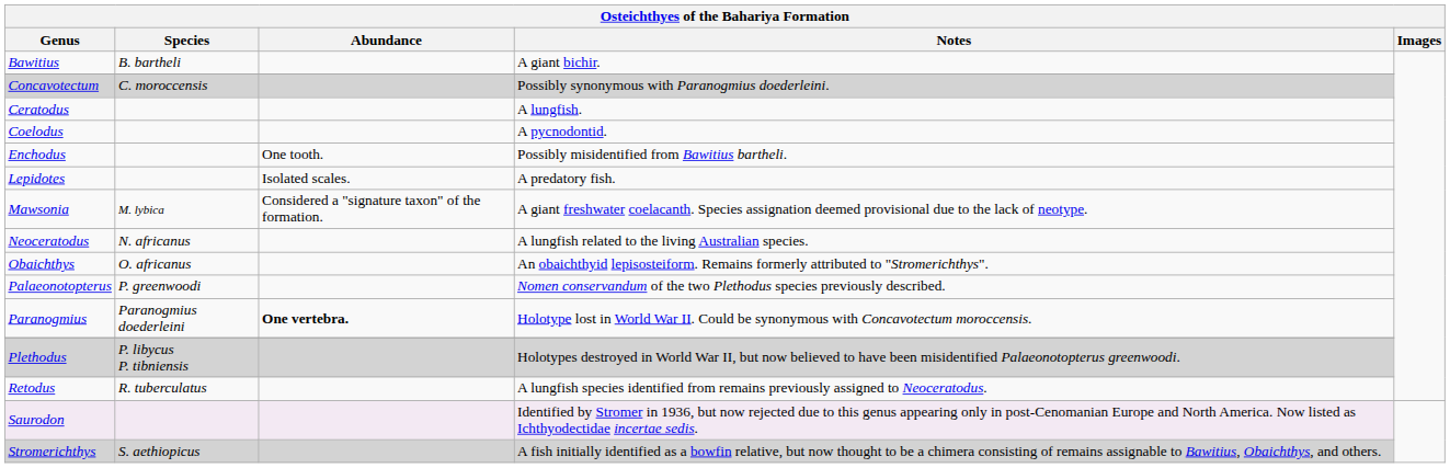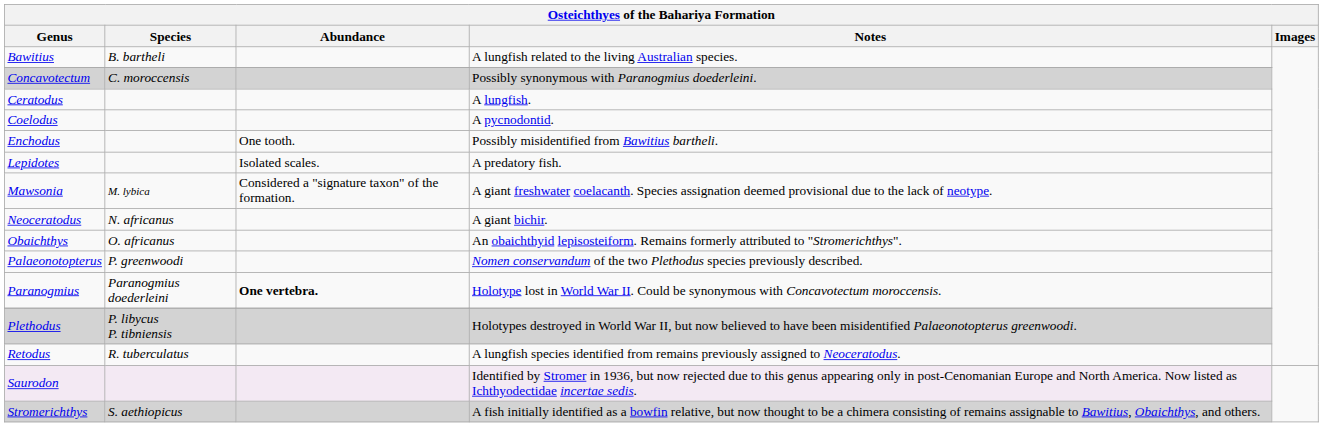 <table class="wikitable" align="center" width="100%">
 <tr>
 <th colspan="5" align="center"><strong><a href='#'>Osteichthyes</a> of the Bahariya Formation</strong></th>
 </tr>
 <tr>
 <th>Genus</th>
 <th>Species</th>
 <th>Abundance</th>
 <th>Notes</th>
 <th>Images</th>
 </tr>
 <tr>
 <td><em><a href='#'>Bawitius</a></em></td>
 <td><em>B. bartheli</em></td>
 <td></td>
-<td>A giant <a href='#'>bichir</a>.</td>
+<td>A lungfish related to the living <a href='#'>Australian</a> species.</td>
 <td rowspan="15"><br><br><br><br><br></td>
 </tr>
 <tr>
 </tr>
 <tr style="background:lightgrey;">
 <td><em><a href='#'>Concavotectum</a></em></td>
 <td><em>C. moroccensis</em></td>
 <td></td>
 <td>Possibly synonymous with <em>Paranogmius doederleini</em>.</td>
 </tr>
 <tr>
 <td><em><a href='#'>Ceratodus</a></em></td>
 <td></td>
 <td></td>
 <td>A <a href='#'>lungfish</a>.</td>
 </tr>
 <tr>
 <td><em><a href='#'>Coelodus</a></em></td>
 <td></td>
 <td></td>
 <td>A <a href='#'>pycnodontid</a>.</td>
 </tr>
 <tr>
 <td><em><a href='#'>Enchodus</a></em></td>
 <td></td>
 <td>One tooth.</td>
 <td>Possibly misidentified from <em><a href='#'>Bawitius</a> bartheli</em>.</td>
 </tr>
 <tr>
 <td><em><a href='#'>Lepidotes</a></em></td>
 <td></td>
 <td>Isolated scales.</td>
 <td>A predatory fish.</td>
 </tr>
 <tr>
 <td><em><a href='#'>Mawsonia</a></em></td>
 <td><small><em>M. lybica</em></small></td>
 <td>Considered a "signature taxon" of the formation.</td>
 <td>A giant <a href='#'>freshwater</a> <a href='#'>coelacanth</a>. Species assignation deemed provisional due to the lack of <a href='#'>neotype</a>.</td>
 </tr>
 <tr>
 <td><em><a href='#'>Neoceratodus</a></em></td>
 <td><em>N. africanus</em></td>
 <td></td>
-<td>A lungfish related to the living <a href='#'>Australian</a> species.</td>
+<td>A giant <a href='#'>bichir</a>.</td>
 </tr>
 <tr>
 <td><em><a href='#'>Obaichthys</a></em></td>
 <td><em>O. africanus</em></td>
 <td></td>
 <td>An <a href='#'>obaichthyid</a> <a href='#'>lepisosteiform</a>. Remains formerly attributed to "<em>Stromerichthys</em>".</td>
 </tr>
 <tr>
 <td><em><a href='#'>Palaeonotopterus</a></em></td>
 <td><em>P. greenwoodi</em></td>
 <td></td>
 <td><em><a href='#'>Nomen conservandum</a></em> of the two <em>Plethodus</em> species previously described.</td>
 </tr>
 <tr>
 <td><em><a href='#'>Paranogmius</a></em></td>
 <td><em>Paranogmius doederleini</em></td>
 <td><strong>One vertebra.</strong></td>
 <td><a href='#'>Holotype</a> lost in <a href='#'>World War II</a>. Could be synonymous with <em>Concavotectum moroccensis</em>.</td>
 </tr>
 <tr>
 </tr>
 <tr style="background:lightgrey;">
 <td><em><a href='#'>Plethodus</a></em></td>
 <td><em>P. libycus</em><br><em>P. tibniensis</em></td>
 <td></td>
 <td>Holotypes destroyed in World War II, but now believed to have been misidentified <em>Palaeonotopterus greenwoodi</em>.</td>
 </tr>
 <tr>
 <td><em><a href='#'>Retodus</a></em></td>
 <td><em>R. tuberculatus</em></td>
 <td></td>
 <td>A lungfish species identified from remains previously assigned to <em><a href='#'>Neoceratodus</a></em>.</td>
 </tr>
 <tr style="background:#f3e9f3;">
 <td><em><a href='#'>Saurodon</a></em></td>
 <td></td>
 <td></td>
 <td>Identified by <a href='#'>Stromer</a> in 1936, but now rejected due to this genus appearing only in post-Cenomanian Europe and North America. Now listed as <a href='#'>Ichthyodectidae</a> <em><a href='#'>incertae sedis</a></em>.</td>
 </tr>
 <tr style="background:lightgrey;">
 <td><em><a href='#'>Stromerichthys</a></em></td>
 <td><em>S. aethiopicus</em></td>
 <td></td>
 <td>A fish initially identified as a <a href='#'>bowfin</a> relative, but now thought to be a chimera consisting of remains assignable to <em><a href='#'>Bawitius</a></em>, <em><a href='#'>Obaichthys</a></em>, and others.</td>
 </tr>
 </table>
